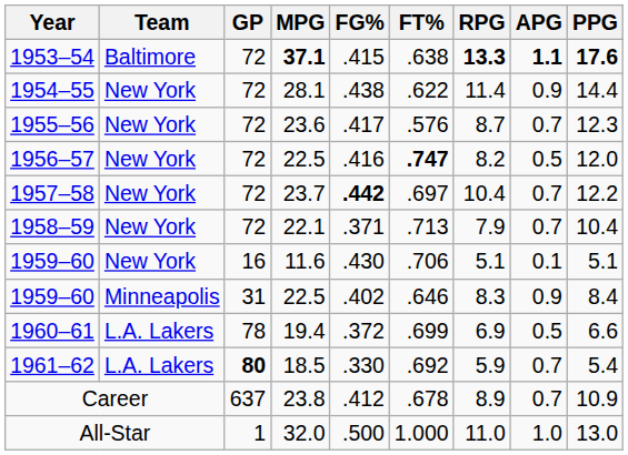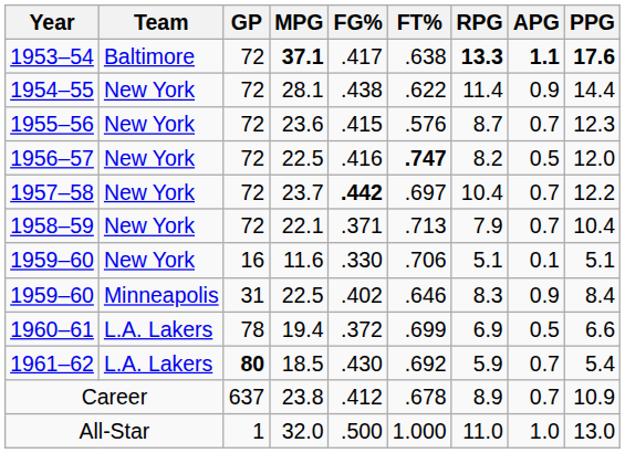 <table class="wikitable sortable" style="font-size:95%; text-align:right;">
 <tr>
 <th>Year</th>
 <th>Team</th>
 <th>GP</th>
 <th>MPG</th>
 <th>FG%</th>
 <th>FT%</th>
 <th>RPG</th>
 <th>APG</th>
 <th>PPG</th>
 </tr>
 <tr>
 <td style="text-align:left;"><a href='#'>1953–54</a></td>
 <td style="text-align:left;"><a href='#'>Baltimore</a></td>
 <td>72</td>
 <td><strong>37.1</strong></td>
-<td>.415</td>
+<td>.417</td>
 <td>.638</td>
 <td><strong>13.3</strong></td>
 <td><strong>1.1</strong></td>
 <td><strong>17.6</strong></td>
 </tr>
 <tr>
 <td style="text-align:left;"><a href='#'>1954–55</a></td>
 <td style="text-align:left;"><a href='#'>New York</a></td>
 <td>72</td>
 <td>28.1</td>
 <td>.438</td>
 <td>.622</td>
 <td>11.4</td>
 <td>0.9</td>
 <td>14.4</td>
 </tr>
 <tr>
 <td style="text-align:left;"><a href='#'>1955–56</a></td>
 <td style="text-align:left;"><a href='#'>New York</a></td>
 <td>72</td>
 <td>23.6</td>
-<td>.417</td>
+<td>.415</td>
 <td>.576</td>
 <td>8.7</td>
 <td>0.7</td>
 <td>12.3</td>
 </tr>
 <tr>
 <td style="text-align:left;"><a href='#'>1956–57</a></td>
 <td style="text-align:left;"><a href='#'>New York</a></td>
 <td>72</td>
 <td>22.5</td>
 <td>.416</td>
 <td><strong>.747</strong></td>
 <td>8.2</td>
 <td>0.5</td>
 <td>12.0</td>
 </tr>
 <tr>
 <td style="text-align:left;"><a href='#'>1957–58</a></td>
 <td style="text-align:left;"><a href='#'>New York</a></td>
 <td>72</td>
 <td>23.7</td>
 <td><strong>.442</strong></td>
 <td>.697</td>
 <td>10.4</td>
 <td>0.7</td>
 <td>12.2</td>
 </tr>
 <tr>
 <td style="text-align:left;"><a href='#'>1958–59</a></td>
 <td style="text-align:left;"><a href='#'>New York</a></td>
 <td>72</td>
 <td>22.1</td>
 <td>.371</td>
 <td>.713</td>
 <td>7.9</td>
 <td>0.7</td>
 <td>10.4</td>
 </tr>
 <tr>
 <td style="text-align:left;"><a href='#'>1959–60</a></td>
 <td style="text-align:left;"><a href='#'>New York</a></td>
 <td>16</td>
 <td>11.6</td>
-<td>.430</td>
+<td>.330</td>
 <td>.706</td>
 <td>5.1</td>
 <td>0.1</td>
 <td>5.1</td>
 </tr>
 <tr>
 <td style="text-align:left;"><a href='#'>1959–60</a></td>
 <td style="text-align:left;"><a href='#'>Minneapolis</a></td>
 <td>31</td>
 <td>22.5</td>
 <td>.402</td>
 <td>.646</td>
 <td>8.3</td>
 <td>0.9</td>
 <td>8.4</td>
 </tr>
 <tr>
 <td style="text-align:left;"><a href='#'>1960–61</a></td>
 <td style="text-align:left;"><a href='#'>L.A. Lakers</a></td>
 <td>78</td>
 <td>19.4</td>
 <td>.372</td>
 <td>.699</td>
 <td>6.9</td>
 <td>0.5</td>
 <td>6.6</td>
 </tr>
 <tr>
 <td style="text-align:left;"><a href='#'>1961–62</a></td>
 <td style="text-align:left;"><a href='#'>L.A. Lakers</a></td>
 <td><strong>80</strong></td>
 <td>18.5</td>
-<td>.330</td>
+<td>.430</td>
 <td>.692</td>
 <td>5.9</td>
 <td>0.7</td>
 <td>5.4</td>
 </tr>
 <tr class="sortbottom">
 <td colspan="2" style="text-align:center;">Career</td>
 <td>637</td>
 <td>23.8</td>
 <td>.412</td>
 <td>.678</td>
 <td>8.9</td>
 <td>0.7</td>
 <td>10.9</td>
 </tr>
 <tr class="sortbottom">
 <td colspan="2" style="text-align:center;">All-Star</td>
 <td>1</td>
 <td>32.0</td>
 <td>.500</td>
 <td>1.000</td>
 <td>11.0</td>
 <td>1.0</td>
 <td>13.0</td>
 </tr>
 </table>
